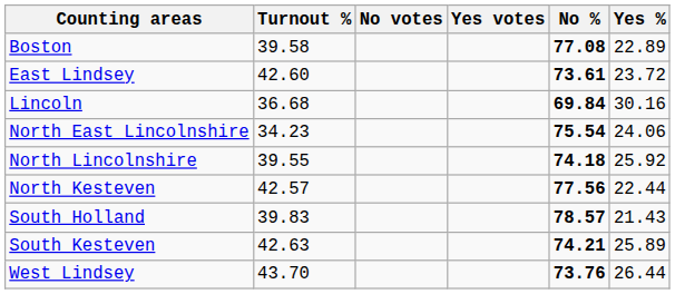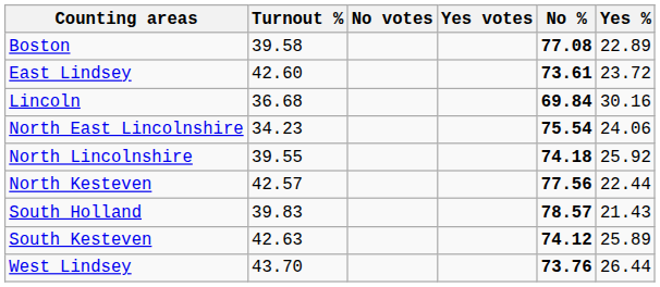 <table class="wikitable sortable">
 <tr>
 <th>Counting areas</th>
 <th>Turnout %</th>
 <th>No votes</th>
 <th>Yes votes</th>
 <th>No %</th>
 <th>Yes %</th>
 </tr>
 <tr>
 <td><a href='#'>Boston</a></td>
 <td>39.58</td>
 <td><strong></strong></td>
 <td></td>
 <td><strong>77.08</strong></td>
 <td>22.89</td>
 </tr>
 <tr>
 <td><a href='#'>East Lindsey</a></td>
 <td>42.60</td>
 <td><strong></strong></td>
 <td></td>
 <td><strong>73.61</strong></td>
 <td>23.72</td>
 </tr>
 <tr>
 <td><a href='#'>Lincoln</a></td>
 <td>36.68</td>
 <td><strong></strong></td>
 <td></td>
 <td><strong>69.84</strong></td>
 <td>30.16</td>
 </tr>
 <tr>
 <td><a href='#'>North East Lincolnshire</a></td>
 <td>34.23</td>
 <td><strong></strong></td>
 <td></td>
 <td><strong>75.54</strong></td>
 <td>24.06</td>
 </tr>
 <tr>
 <td><a href='#'>North Lincolnshire</a></td>
 <td>39.55</td>
 <td><strong></strong></td>
 <td></td>
 <td><strong>74.18</strong></td>
 <td>25.92</td>
 </tr>
 <tr>
 <td><a href='#'>North Kesteven</a></td>
 <td>42.57</td>
 <td><strong></strong></td>
 <td></td>
 <td><strong>77.56</strong></td>
 <td>22.44</td>
 </tr>
 <tr>
 <td><a href='#'>South Holland</a></td>
 <td>39.83</td>
 <td><strong></strong></td>
 <td></td>
 <td><strong>78.57</strong></td>
 <td>21.43</td>
 </tr>
 <tr>
 <td><a href='#'>South Kesteven</a></td>
 <td>42.63</td>
 <td><strong></strong></td>
 <td></td>
-<td><strong>74.21</strong></td>
+<td><strong>74.12</strong></td>
 <td>25.89</td>
 </tr>
 <tr>
 <td><a href='#'>West Lindsey</a></td>
 <td>43.70</td>
 <td><strong></strong></td>
 <td></td>
 <td><strong>73.76</strong></td>
 <td>26.44</td>
 </tr>
 </table>
